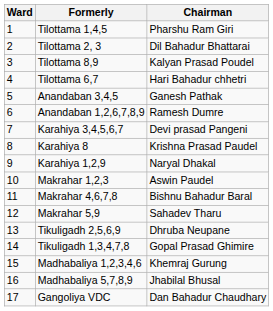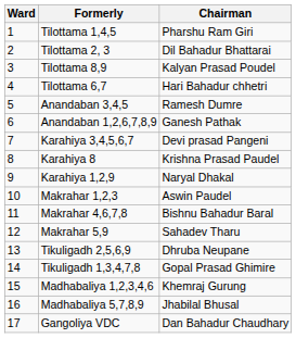 <table class="wikitable">
 <tr>
 <th>Ward</th>
 <th>Formerly</th>
 <th>Chairman</th>
 </tr>
 <tr>
 <td>1</td>
 <td>Tilottama 1,4,5</td>
 <td>Pharshu Ram Giri</td>
 </tr>
 <tr>
 <td>2</td>
 <td>Tilottama 2, 3</td>
 <td>Dil Bahadur Bhattarai</td>
 </tr>
 <tr>
 <td>3</td>
 <td>Tilottama 8,9</td>
 <td>Kalyan Prasad Poudel</td>
 </tr>
 <tr>
 <td>4</td>
 <td>Tilottama 6,7</td>
 <td>Hari Bahadur chhetri</td>
 </tr>
 <tr>
 <td>5</td>
 <td>Anandaban 3,4,5</td>
-<td>Ganesh Pathak</td>
+<td>Ramesh Dumre</td>
 </tr>
 <tr>
 <td>6</td>
 <td>Anandaban 1,2,6,7,8,9</td>
-<td>Ramesh Dumre</td>
+<td>Ganesh Pathak</td>
 </tr>
 <tr>
 <td>7</td>
 <td>Karahiya 3,4,5,6,7</td>
 <td>Devi prasad Pangeni</td>
 </tr>
 <tr>
 <td>8</td>
 <td>Karahiya 8</td>
 <td>Krishna Prasad Paudel</td>
 </tr>
 <tr>
 <td>9</td>
 <td>Karahiya 1,2,9</td>
 <td>Naryal Dhakal</td>
 </tr>
 <tr>
 <td>10</td>
 <td>Makrahar 1,2,3</td>
 <td>Aswin Paudel</td>
 </tr>
 <tr>
 <td>11</td>
 <td>Makrahar 4,6,7,8</td>
 <td>Bishnu Bahadur Baral</td>
 </tr>
 <tr>
 <td>12</td>
 <td>Makrahar 5,9</td>
 <td>Sahadev Tharu</td>
 </tr>
 <tr>
 <td>13</td>
 <td>Tikuligadh 2,5,6,9</td>
 <td>Dhruba Neupane</td>
 </tr>
 <tr>
 <td>14</td>
 <td>Tikuligadh 1,3,4,7,8</td>
 <td>Gopal Prasad Ghimire</td>
 </tr>
 <tr>
 <td>15</td>
 <td>Madhabaliya 1,2,3,4,6</td>
 <td>Khemraj Gurung</td>
 </tr>
 <tr>
 <td>16</td>
 <td>Madhabaliya 5,7,8,9</td>
 <td>Jhabilal Bhusal</td>
 </tr>
 <tr>
 <td>17</td>
 <td>Gangoliya VDC</td>
 <td>Dan Bahadur Chaudhary</td>
 </tr>
 </table>
